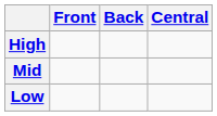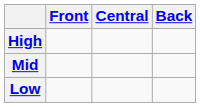 <table class="wikitable" style="text-align: center;">
 <tr>
 <th></th>
 <th><a href='#'>Front</a></th>
+<th><a href='#'>Central</a></th>
 <th><a href='#'>Back</a></th>
-<th><a href='#'>Central</a></th>
 </tr>
 <tr>
 <th><a href='#'>High</a></th>
 <td> </td>
+<td></td>
 <td> </td>
-<td></td>
 </tr>
 <tr>
 <th><a href='#'>Mid</a></th>
 <td> </td>
+<td></td>
 <td> </td>
-<td></td>
 </tr>
 <tr>
 <th><a href='#'>Low</a></th>
 <td></td>
+<td> </td>
 <td></td>
-<td> </td>
 </tr>
 </table>
